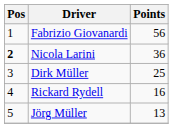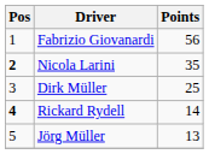 <table class="wikitable" style="font-size: 85%;">
 <tr>
 <th>Pos</th>
 <th>Driver</th>
 <th>Points</th>
 </tr>
 <tr>
 <td>1</td>
 <td> <a href='#'>Fabrizio Giovanardi</a></td>
 <td style="text-align:right">56</td>
 </tr>
 <tr>
 <td><strong>2</strong></td>
 <td> <a href='#'>Nicola Larini</a></td>
-<td style="text-align:right">36</td>
+<td style="text-align:right">35</td>
 </tr>
 <tr>
 <td>3</td>
 <td> <a href='#'>Dirk Müller</a></td>
 <td style="text-align:right">25</td>
 </tr>
 <tr>
-<td>4</td>
+<td><strong>4</strong></td>
 <td> <a href='#'>Rickard Rydell</a></td>
-<td style="text-align:right">16</td>
+<td style="text-align:right">14</td>
 </tr>
 <tr>
 <td>5</td>
 <td> <a href='#'>Jörg Müller</a></td>
 <td style="text-align:right">13</td>
 </tr>
 <tr>
 </tr>
 </table>
